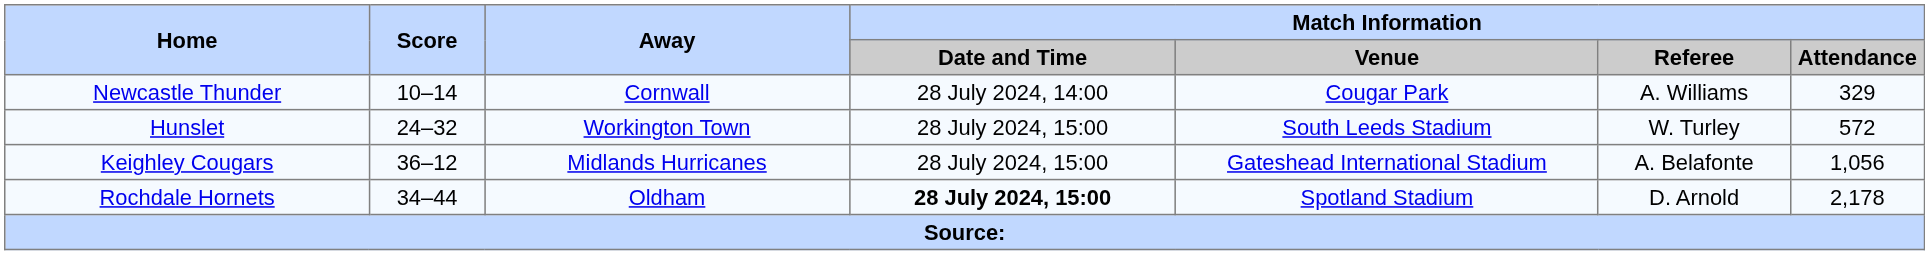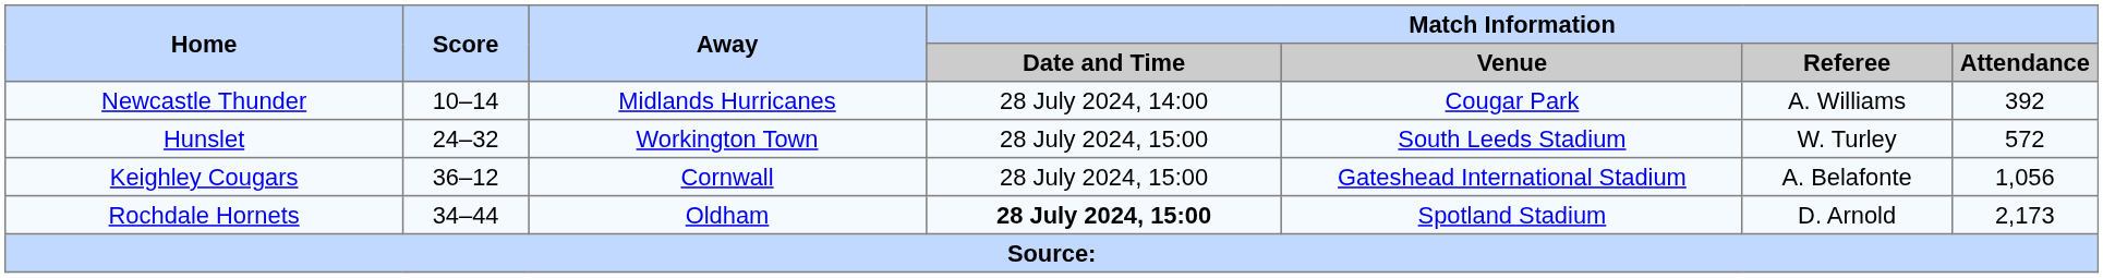 <table border=1 style="border-collapse:collapse; font-size:90%; text-align:center;" cellpadding=3 cellspacing=0 width=100%>
 <tr bgcolor=#C1D8FF>
 <th scope="col" rowspan=2 width=19%>Home</th>
 <th scope="col" rowspan=2 width=6%>Score</th>
 <th scope="col" rowspan=2 width=19%>Away</th>
 <th colspan=6>Match Information</th>
 </tr>
 <tr bgcolor=#CCCCCC>
 <th scope="col" width=17%>Date and Time</th>
 <th scope="col" width=22%>Venue</th>
 <th scope="col" width=10%>Referee</th>
 <th scope="col" width=7%>Attendance</th>
 </tr>
 <tr bgcolor=#F5FAFF>
 <td> <a href='#'>Newcastle Thunder</a></td>
 <td>10–14</td>
-<td> <a href='#'>Cornwall</a></td>
+<td> <a href='#'>Midlands Hurricanes</a></td>
 <td>28 July 2024, 14:00</td>
 <td><a href='#'>Cougar Park</a></td>
 <td>A. Williams</td>
-<td>329</td>
+<td>392</td>
 </tr>
 <tr bgcolor=#F5FAFF>
 <td> <a href='#'>Hunslet</a></td>
 <td>24–32</td>
 <td> <a href='#'>Workington Town</a></td>
 <td>28 July 2024, 15:00</td>
 <td><a href='#'>South Leeds Stadium</a></td>
 <td>W. Turley</td>
 <td>572</td>
 </tr>
 <tr bgcolor=#F5FAFF>
 <td> <a href='#'>Keighley Cougars</a></td>
 <td>36–12</td>
-<td> <a href='#'>Midlands Hurricanes</a></td>
+<td> <a href='#'>Cornwall</a></td>
 <td>28 July 2024, 15:00</td>
 <td><a href='#'>Gateshead International Stadium</a></td>
 <td>A. Belafonte</td>
 <td>1,056</td>
 </tr>
 <tr bgcolor=#F5FAFF>
 <td> <a href='#'>Rochdale Hornets</a></td>
 <td>34–44</td>
 <td> <a href='#'>Oldham</a></td>
 <td><strong>28 July 2024, 15:00</strong></td>
 <td><a href='#'>Spotland Stadium</a></td>
 <td>D. Arnold</td>
-<td>2,178</td>
+<td>2,173</td>
 </tr>
 <tr style="background:#c1d8ff;">
 <th colspan=7>Source:</th>
 </tr>
 </table>
